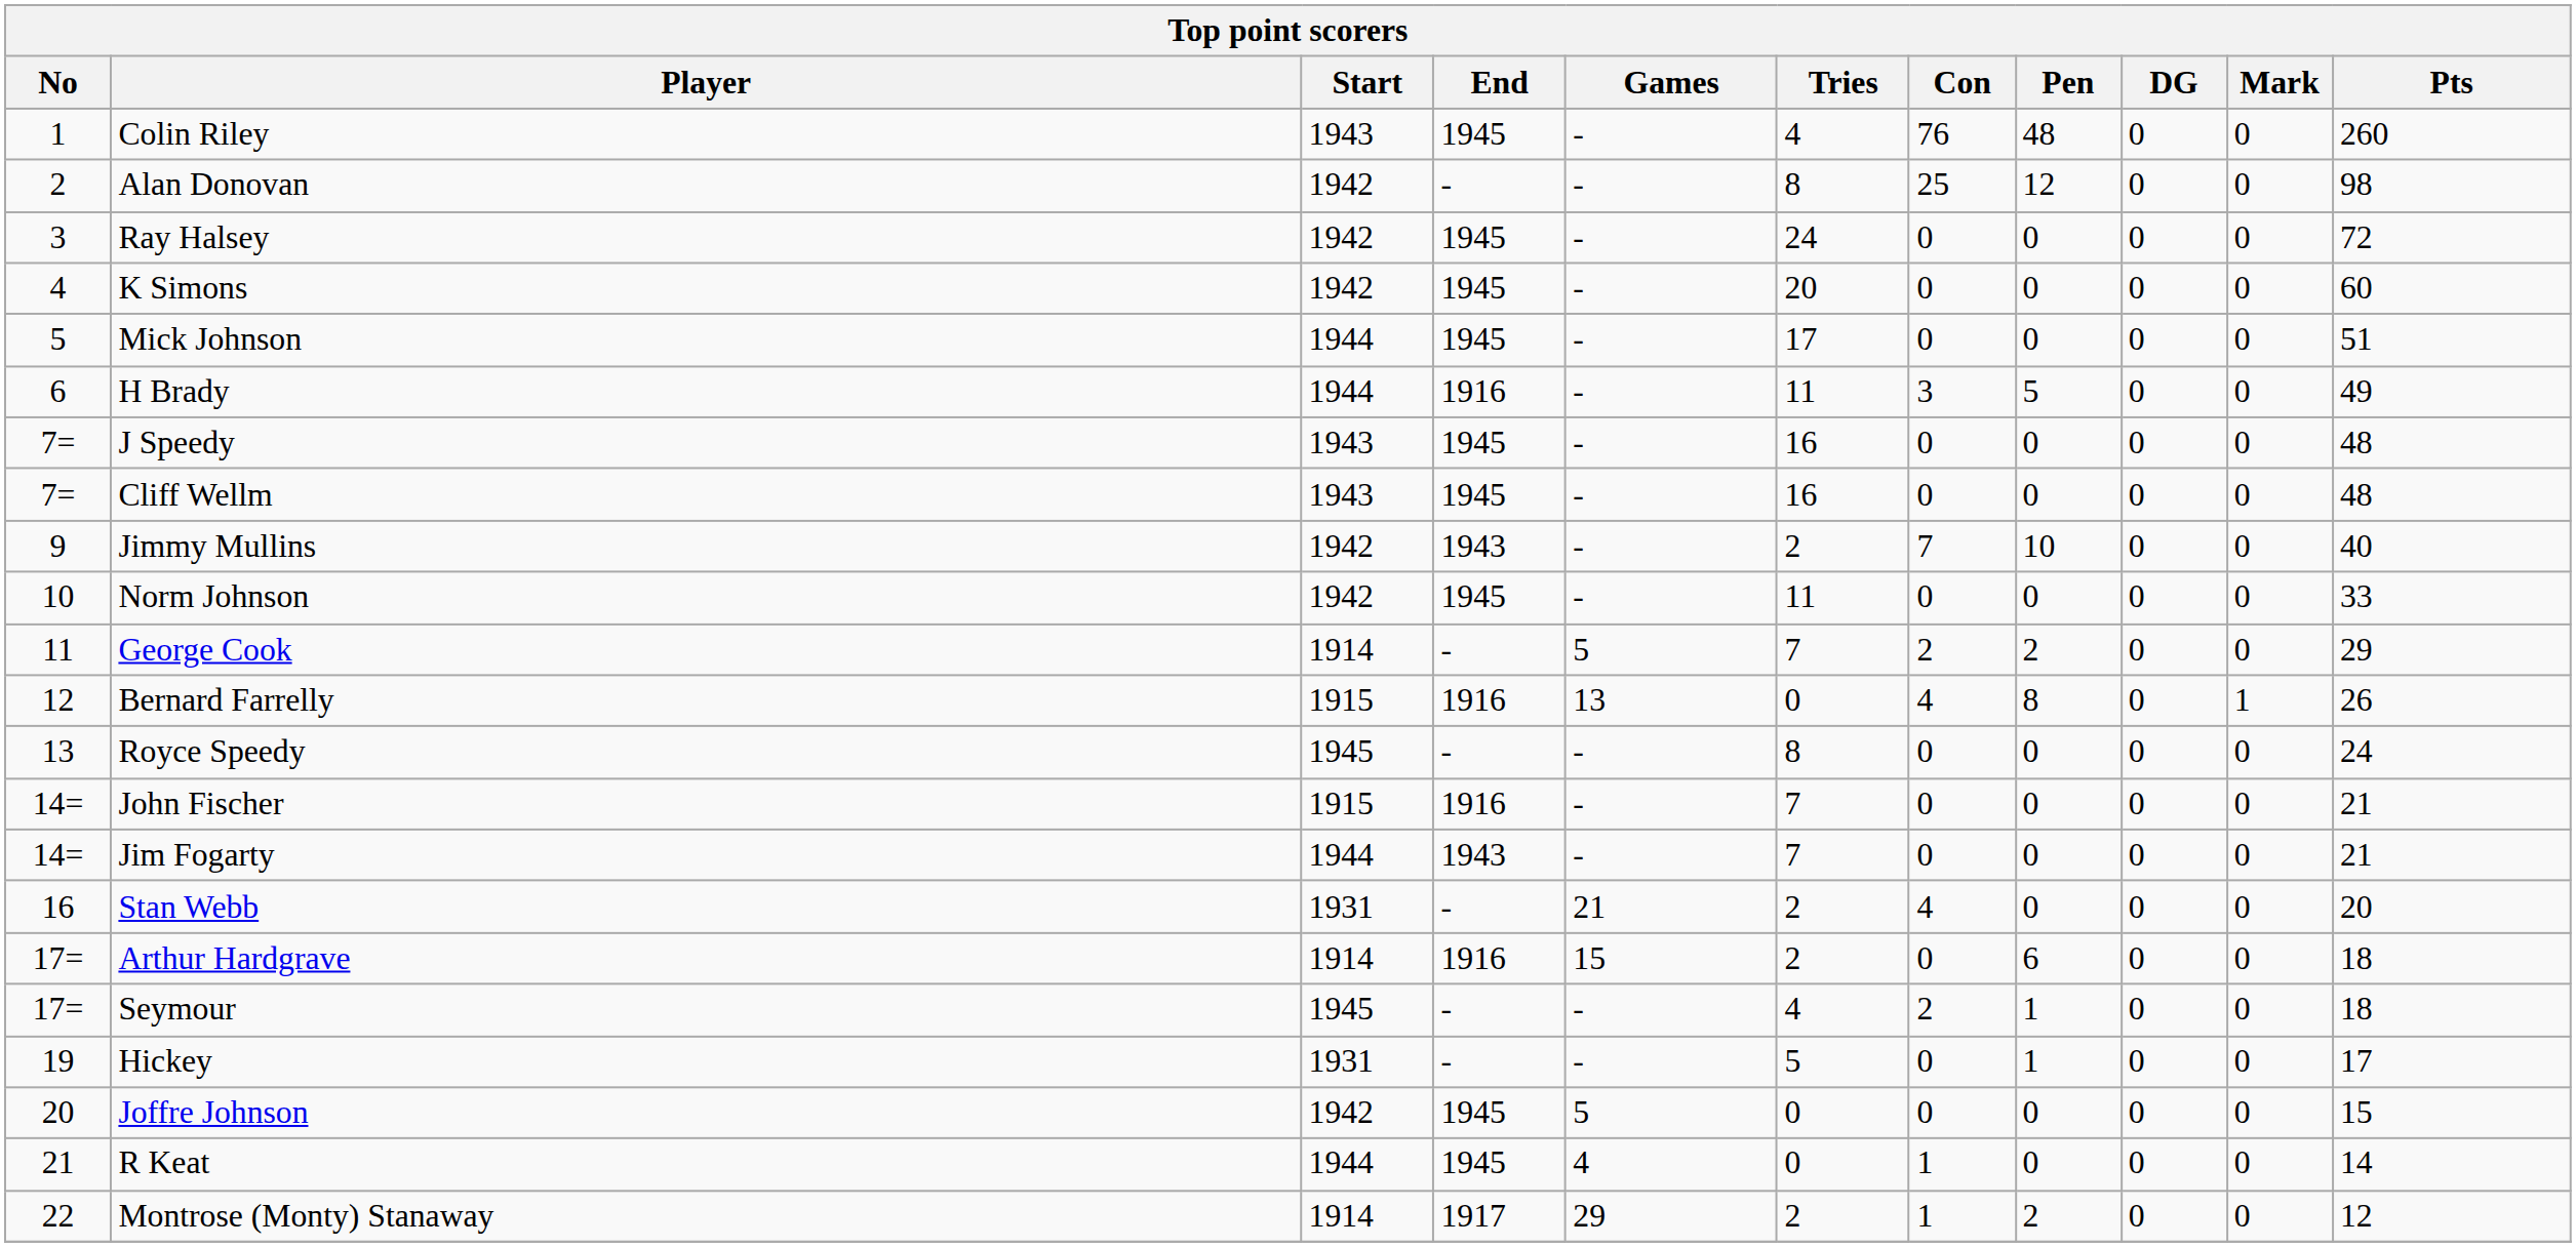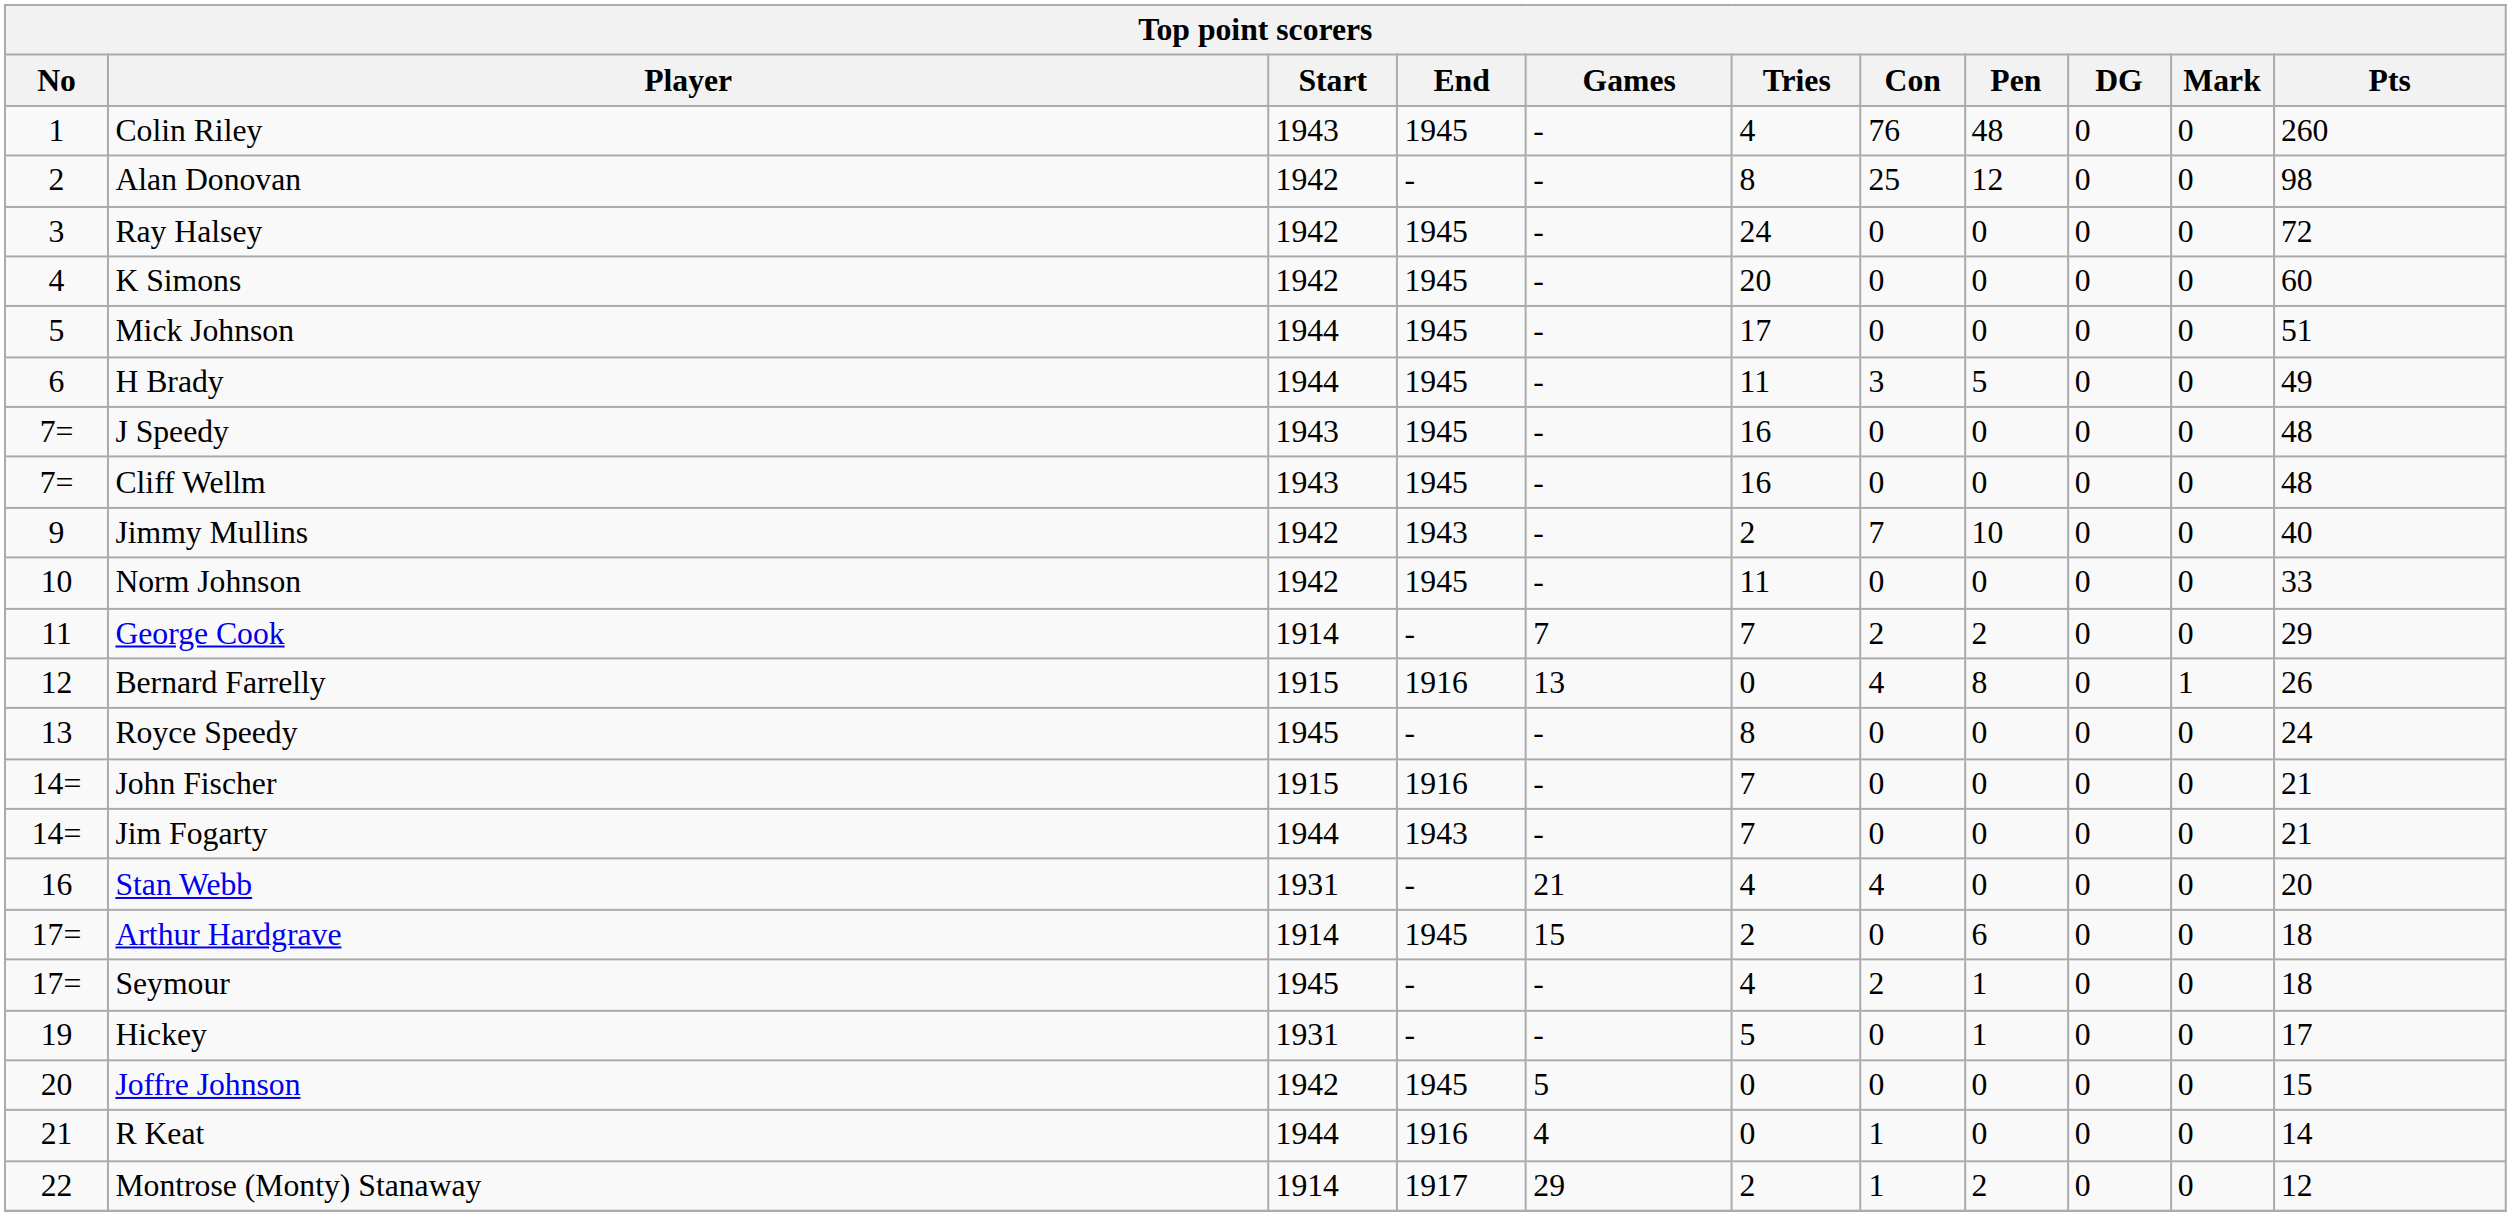 <table class="wikitable collapsible sortable" style="text-align:left; font-size:100%; width:100%;">
 <tr>
 <th colspan="100%">Top point scorers</th>
 </tr>
 <tr>
 <th style="width:4%;">No</th>
 <th style="width:45%;">Player</th>
 <th style="width:5%;">Start</th>
 <th style="width:5%;">End</th>
 <th style="width:8%;">Games</th>
 <th style="width:5%;">Tries</th>
 <th style="width:4%;">Con</th>
 <th style="width:4%;">Pen</th>
 <th style="width:4%;">DG</th>
 <th style="width:4%;">Mark</th>
 <th style="width:9%;">Pts<br></th>
 </tr>
 <tr>
 <td style="text-align:center;">1</td>
 <td>Colin Riley</td>
 <td>1943</td>
 <td>1945</td>
 <td>-</td>
 <td>4</td>
 <td>76</td>
 <td>48</td>
 <td>0</td>
 <td>0</td>
 <td>260</td>
 </tr>
 <tr>
 <td style="text-align:center;">2</td>
 <td>Alan Donovan</td>
 <td>1942</td>
 <td>-</td>
 <td>-</td>
 <td>8</td>
 <td>25</td>
 <td>12</td>
 <td>0</td>
 <td>0</td>
 <td>98</td>
 </tr>
 <tr>
 <td style="text-align:center;">3</td>
 <td>Ray Halsey</td>
 <td>1942</td>
 <td>1945</td>
 <td>-</td>
 <td>24</td>
 <td>0</td>
 <td>0</td>
 <td>0</td>
 <td>0</td>
 <td>72</td>
 </tr>
 <tr>
 <td style="text-align:center;">4</td>
 <td>K Simons</td>
 <td>1942</td>
 <td>1945</td>
 <td>-</td>
 <td>20</td>
 <td>0</td>
 <td>0</td>
 <td>0</td>
 <td>0</td>
 <td>60</td>
 </tr>
 <tr>
 <td style="text-align:center;">5</td>
 <td>Mick Johnson</td>
 <td>1944</td>
 <td>1945</td>
 <td>-</td>
 <td>17</td>
 <td>0</td>
 <td>0</td>
 <td>0</td>
 <td>0</td>
 <td>51</td>
 </tr>
 <tr>
 <td style="text-align:center;">6</td>
 <td>H Brady</td>
 <td>1944</td>
-<td>1916</td>
+<td>1945</td>
 <td>-</td>
 <td>11</td>
 <td>3</td>
 <td>5</td>
 <td>0</td>
 <td>0</td>
 <td>49</td>
 </tr>
 <tr>
 <td style="text-align:center;">7=</td>
 <td>J Speedy</td>
 <td>1943</td>
 <td>1945</td>
 <td>-</td>
 <td>16</td>
 <td>0</td>
 <td>0</td>
 <td>0</td>
 <td>0</td>
 <td>48</td>
 </tr>
 <tr>
 <td style="text-align:center;">7=</td>
 <td>Cliff Wellm</td>
 <td>1943</td>
 <td>1945</td>
 <td>-</td>
 <td>16</td>
 <td>0</td>
 <td>0</td>
 <td>0</td>
 <td>0</td>
 <td>48</td>
 </tr>
 <tr>
 <td style="text-align:center;">9</td>
 <td>Jimmy Mullins</td>
 <td>1942</td>
 <td>1943</td>
 <td>-</td>
 <td>2</td>
 <td>7</td>
 <td>10</td>
 <td>0</td>
 <td>0</td>
 <td>40</td>
 </tr>
 <tr>
 <td style="text-align:center;">10</td>
 <td>Norm Johnson</td>
 <td>1942</td>
 <td>1945</td>
 <td>-</td>
 <td>11</td>
 <td>0</td>
 <td>0</td>
 <td>0</td>
 <td>0</td>
 <td>33</td>
 </tr>
 <tr>
 <td style="text-align:center;">11</td>
 <td><a href='#'>George Cook</a></td>
 <td>1914</td>
 <td>-</td>
-<td>5</td>
+<td>7</td>
 <td>7</td>
 <td>2</td>
 <td>2</td>
 <td>0</td>
 <td>0</td>
 <td>29</td>
 </tr>
 <tr>
 <td style="text-align:center;">12</td>
 <td>Bernard Farrelly</td>
 <td>1915</td>
 <td>1916</td>
 <td>13</td>
 <td>0</td>
 <td>4</td>
 <td>8</td>
 <td>0</td>
 <td>1</td>
 <td>26</td>
 </tr>
 <tr>
 <td style="text-align:center;">13</td>
 <td>Royce Speedy</td>
 <td>1945</td>
 <td>-</td>
 <td>-</td>
 <td>8</td>
 <td>0</td>
 <td>0</td>
 <td>0</td>
 <td>0</td>
 <td>24</td>
 </tr>
 <tr>
 <td style="text-align:center;">14=</td>
 <td>John Fischer</td>
 <td>1915</td>
 <td>1916</td>
 <td>-</td>
 <td>7</td>
 <td>0</td>
 <td>0</td>
 <td>0</td>
 <td>0</td>
 <td>21</td>
 </tr>
 <tr>
 <td style="text-align:center;">14=</td>
 <td>Jim Fogarty</td>
 <td>1944</td>
 <td>1943</td>
 <td>-</td>
 <td>7</td>
 <td>0</td>
 <td>0</td>
 <td>0</td>
 <td>0</td>
 <td>21</td>
 </tr>
 <tr>
 <td style="text-align:center;">16</td>
 <td><a href='#'>Stan Webb</a></td>
 <td>1931</td>
 <td>-</td>
 <td>21</td>
-<td>2</td>
+<td>4</td>
 <td>4</td>
 <td>0</td>
 <td>0</td>
 <td>0</td>
 <td>20</td>
 </tr>
 <tr>
 <td style="text-align:center;">17=</td>
 <td><a href='#'>Arthur Hardgrave</a></td>
 <td>1914</td>
-<td>1916</td>
+<td>1945</td>
 <td>15</td>
 <td>2</td>
 <td>0</td>
 <td>6</td>
 <td>0</td>
 <td>0</td>
 <td>18</td>
 </tr>
 <tr>
 <td style="text-align:center;">17=</td>
 <td>Seymour</td>
 <td>1945</td>
 <td>-</td>
 <td>-</td>
 <td>4</td>
 <td>2</td>
 <td>1</td>
 <td>0</td>
 <td>0</td>
 <td>18</td>
 </tr>
 <tr>
 <td style="text-align:center;">19</td>
 <td>Hickey</td>
 <td>1931</td>
 <td>-</td>
 <td>-</td>
 <td>5</td>
 <td>0</td>
 <td>1</td>
 <td>0</td>
 <td>0</td>
 <td>17</td>
 </tr>
 <tr>
 <td style="text-align:center;">20</td>
 <td><a href='#'>Joffre Johnson</a></td>
 <td>1942</td>
 <td>1945</td>
 <td>5</td>
 <td>0</td>
 <td>0</td>
 <td>0</td>
 <td>0</td>
 <td>0</td>
 <td>15</td>
 </tr>
 <tr>
 <td style="text-align:center;">21</td>
 <td>R Keat</td>
 <td>1944</td>
-<td>1945</td>
+<td>1916</td>
 <td>4</td>
 <td>0</td>
 <td>1</td>
 <td>0</td>
 <td>0</td>
 <td>0</td>
 <td>14</td>
 </tr>
 <tr>
 <td style="text-align:center;">22</td>
 <td>Montrose (Monty) Stanaway</td>
 <td>1914</td>
 <td>1917</td>
 <td>29</td>
 <td>2</td>
 <td>1</td>
 <td>2</td>
 <td>0</td>
 <td>0</td>
 <td>12</td>
 </tr>
 <tr>
 </tr>
 </table>
